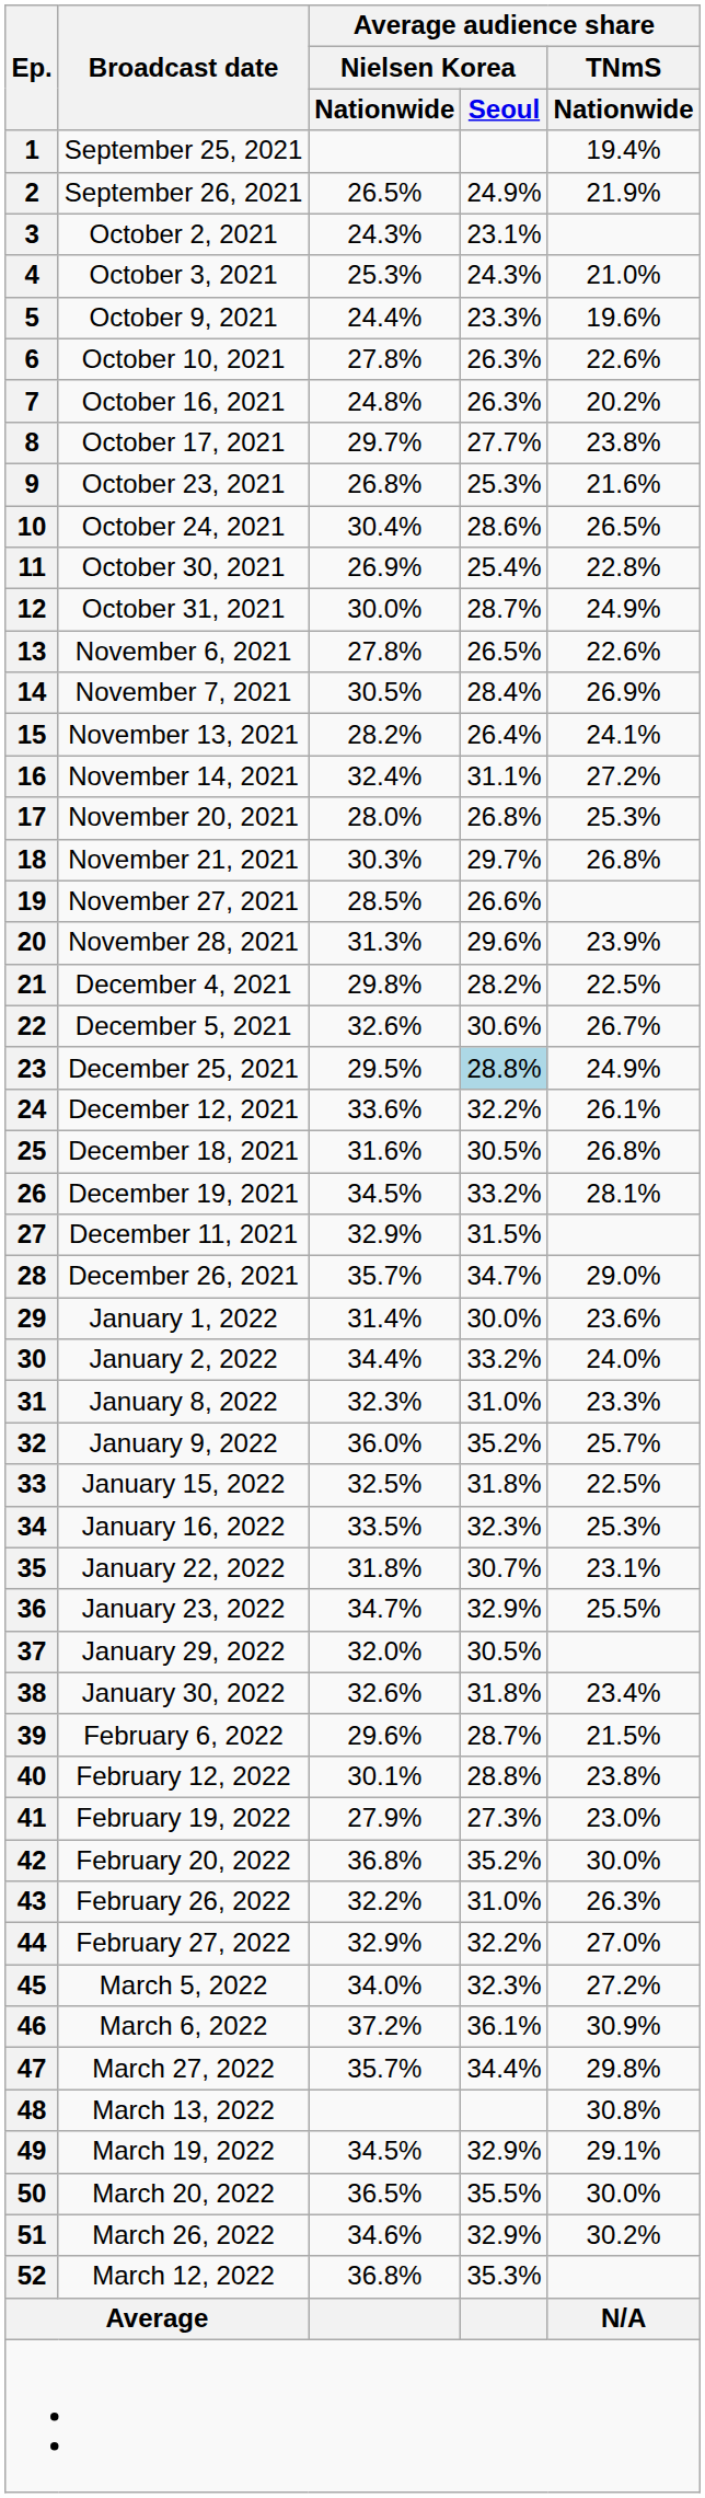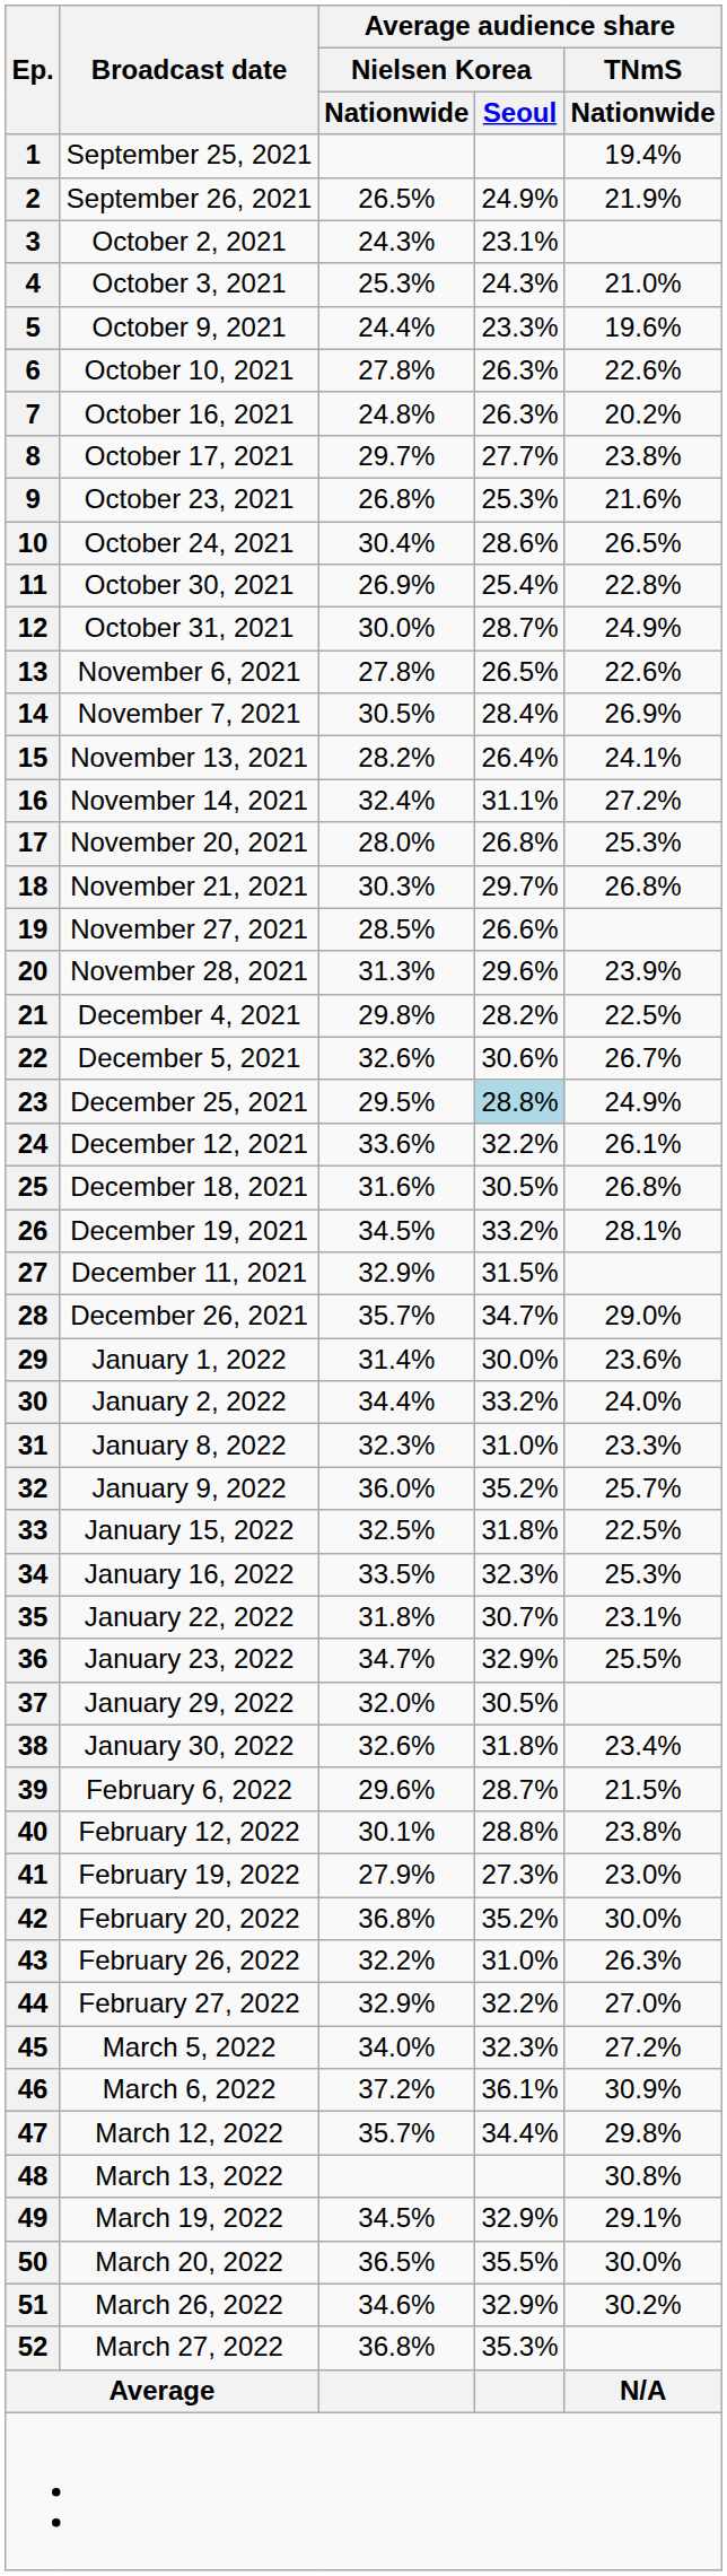 <table class="wikitable" style="text-align:center; max-width:600px; margin-left: auto; margin-right: auto; border: none;">
 <tr>
 <th rowspan="3">Ep.</th>
 <th rowspan="3">Broadcast date</th>
 <th colspan="3">Average audience share</th>
 </tr>
 <tr>
 <th colspan="2">Nielsen Korea</th>
 <th>TNmS</th>
 </tr>
 <tr>
 <th>Nationwide</th>
 <th><a href='#'>Seoul</a></th>
 <th>Nationwide</th>
 </tr>
 <tr>
 <th>1</th>
 <td>September 25, 2021</td>
 <td><strong></strong> </td>
 <td><strong></strong> </td>
 <td>19.4% </td>
 </tr>
 <tr>
 <th>2</th>
 <td>September 26, 2021</td>
 <td>26.5% </td>
 <td>24.9% </td>
 <td>21.9% </td>
 </tr>
 <tr>
 <th>3</th>
 <td>October 2, 2021</td>
 <td>24.3% </td>
 <td>23.1% </td>
 <td><strong></strong> </td>
 </tr>
 <tr>
 <th>4</th>
 <td>October 3, 2021</td>
 <td>25.3% </td>
 <td>24.3% </td>
 <td>21.0% </td>
 </tr>
 <tr>
 <th>5</th>
 <td>October 9, 2021</td>
 <td>24.4% </td>
 <td>23.3% </td>
 <td>19.6% </td>
 </tr>
 <tr>
 <th>6</th>
 <td>October 10, 2021</td>
 <td>27.8% </td>
 <td>26.3% </td>
 <td>22.6% </td>
 </tr>
 <tr>
 <th>7</th>
 <td>October 16, 2021</td>
 <td>24.8% </td>
 <td>26.3% </td>
 <td>20.2% </td>
 </tr>
 <tr>
 <th>8</th>
 <td>October 17, 2021</td>
 <td>29.7% </td>
 <td>27.7% </td>
 <td>23.8% </td>
 </tr>
 <tr>
 <th>9</th>
 <td>October 23, 2021</td>
 <td>26.8% </td>
 <td>25.3% </td>
 <td>21.6% </td>
 </tr>
 <tr>
 <th>10</th>
 <td>October 24, 2021</td>
 <td>30.4% </td>
 <td>28.6% </td>
 <td>26.5% </td>
 </tr>
 <tr>
 <th>11</th>
 <td>October 30, 2021</td>
 <td>26.9% </td>
 <td>25.4% </td>
 <td>22.8% </td>
 </tr>
 <tr>
 <th>12</th>
 <td>October 31, 2021</td>
 <td>30.0% </td>
 <td>28.7% </td>
 <td>24.9% </td>
 </tr>
 <tr>
 <th>13</th>
 <td>November 6, 2021</td>
 <td>27.8% </td>
 <td>26.5% </td>
 <td>22.6% </td>
 </tr>
 <tr>
 <th>14</th>
 <td>November 7, 2021</td>
 <td>30.5% </td>
 <td>28.4% </td>
 <td>26.9% </td>
 </tr>
 <tr>
 <th>15</th>
 <td>November 13, 2021</td>
 <td>28.2% </td>
 <td>26.4% </td>
 <td>24.1% </td>
 </tr>
 <tr>
 <th>16</th>
 <td>November 14, 2021</td>
 <td>32.4% </td>
 <td>31.1% </td>
 <td>27.2% </td>
 </tr>
 <tr>
 <th>17</th>
 <td>November 20, 2021</td>
 <td>28.0% </td>
 <td>26.8% </td>
 <td>25.3% </td>
 </tr>
 <tr>
 <th>18</th>
 <td>November 21, 2021</td>
 <td>30.3% </td>
 <td>29.7% </td>
 <td>26.8% </td>
 </tr>
 <tr>
 <th>19</th>
 <td>November 27, 2021</td>
 <td>28.5% </td>
 <td>26.6% </td>
 <td></td>
 </tr>
 <tr>
 <th>20</th>
 <td>November 28, 2021</td>
 <td>31.3% </td>
 <td>29.6% </td>
 <td>23.9% </td>
 </tr>
 <tr>
 <th>21</th>
 <td>December 4, 2021</td>
 <td>29.8% </td>
 <td>28.2% </td>
 <td>22.5% </td>
 </tr>
 <tr>
 <th>22</th>
 <td>December 5, 2021</td>
 <td>32.6%</td>
 <td>30.6% </td>
 <td>26.7% </td>
 </tr>
 <tr>
 <th>23</th>
 <td>December 25, 2021</td>
 <td>29.5% </td>
 <td style="background: lightblue;">28.8% </td>
 <td>24.9% </td>
 </tr>
 <tr>
 <th>24</th>
 <td>December 12, 2021</td>
 <td>33.6% </td>
 <td>32.2% </td>
 <td>26.1% </td>
 </tr>
 <tr>
 <th>25</th>
 <td>December 18, 2021</td>
 <td>31.6% </td>
 <td>30.5% </td>
 <td>26.8% </td>
 </tr>
 <tr>
 <th>26</th>
 <td>December 19, 2021</td>
 <td>34.5% </td>
 <td>33.2% </td>
 <td>28.1% </td>
 </tr>
 <tr>
 <th>27</th>
 <td>December 11, 2021</td>
 <td>32.9% </td>
 <td>31.5% </td>
 <td></td>
 </tr>
 <tr>
 <th>28</th>
 <td>December 26, 2021</td>
 <td>35.7%</td>
 <td>34.7% </td>
 <td>29.0% </td>
 </tr>
 <tr>
 <th>29</th>
 <td>January 1, 2022</td>
 <td>31.4% </td>
 <td>30.0% </td>
 <td>23.6% </td>
 </tr>
 <tr>
 <th>30</th>
 <td>January 2, 2022</td>
 <td>34.4% </td>
 <td>33.2% </td>
 <td>24.0% </td>
 </tr>
 <tr>
 <th>31</th>
 <td>January 8, 2022</td>
 <td>32.3% </td>
 <td>31.0% </td>
 <td>23.3% </td>
 </tr>
 <tr>
 <th>32</th>
 <td>January 9, 2022</td>
 <td>36.0% </td>
 <td>35.2% </td>
 <td>25.7% </td>
 </tr>
 <tr>
 <th>33</th>
 <td>January 15, 2022</td>
 <td>32.5% </td>
 <td>31.8% </td>
 <td>22.5% </td>
 </tr>
 <tr>
 <th>34</th>
 <td>January 16, 2022</td>
 <td>33.5% </td>
 <td>32.3% </td>
 <td>25.3% </td>
 </tr>
 <tr>
 <th>35</th>
 <td>January 22, 2022</td>
 <td>31.8% </td>
 <td>30.7% </td>
 <td>23.1% </td>
 </tr>
 <tr>
 <th>36</th>
 <td>January 23, 2022</td>
 <td>34.7% </td>
 <td>32.9% </td>
 <td>25.5% </td>
 </tr>
 <tr>
 <th>37</th>
 <td>January 29, 2022</td>
 <td>32.0% </td>
 <td>30.5% </td>
 <td></td>
 </tr>
 <tr>
 <th>38</th>
 <td>January 30, 2022</td>
 <td>32.6% </td>
 <td>31.8% </td>
 <td>23.4% </td>
 </tr>
 <tr>
 <th>39</th>
 <td>February 6, 2022</td>
 <td>29.6% </td>
 <td>28.7% </td>
 <td>21.5% </td>
 </tr>
 <tr>
 <th>40</th>
 <td>February 12, 2022</td>
 <td>30.1% </td>
 <td>28.8% </td>
 <td>23.8% </td>
 </tr>
 <tr>
 <th>41</th>
 <td>February 19, 2022</td>
 <td>27.9% </td>
 <td>27.3% </td>
 <td>23.0% </td>
 </tr>
 <tr>
 <th>42</th>
 <td>February 20, 2022</td>
 <td>36.8% </td>
 <td>35.2% </td>
 <td>30.0% </td>
 </tr>
 <tr>
 <th>43</th>
 <td>February 26, 2022</td>
 <td>32.2% </td>
 <td>31.0% </td>
 <td>26.3% </td>
 </tr>
 <tr>
 <th>44</th>
 <td>February 27, 2022</td>
 <td>32.9% </td>
 <td>32.2% </td>
 <td>27.0% </td>
 </tr>
 <tr>
 <th>45</th>
 <td>March 5, 2022</td>
 <td>34.0% </td>
 <td>32.3% </td>
 <td>27.2% </td>
 </tr>
 <tr>
 <th>46</th>
 <td>March 6, 2022</td>
 <td>37.2% </td>
 <td>36.1% </td>
 <td>30.9% </td>
 </tr>
 <tr>
 <th>47</th>
-<td>March 27, 2022</td>
+<td>March 12, 2022</td>
 <td>35.7% </td>
 <td>34.4% </td>
 <td>29.8% </td>
 </tr>
 <tr>
 <th>48</th>
 <td>March 13, 2022</td>
 <td> </td>
 <td> </td>
 <td>30.8% </td>
 </tr>
 <tr>
 <th>49</th>
 <td>March 19, 2022</td>
 <td>34.5% </td>
 <td>32.9% </td>
 <td>29.1% </td>
 </tr>
 <tr>
 <th>50</th>
 <td>March 20, 2022</td>
 <td>36.5% </td>
 <td>35.5% </td>
 <td>30.0% </td>
 </tr>
 <tr>
 <th>51</th>
 <td>March 26, 2022</td>
 <td>34.6% </td>
 <td>32.9% </td>
 <td>30.2% </td>
 </tr>
 <tr>
 <th>52</th>
-<td>March 12, 2022</td>
+<td>March 27, 2022</td>
 <td>36.8% </td>
 <td>35.3% </td>
 <td> </td>
 </tr>
 <tr>
 <th colspan="2">Average</th>
 <th></th>
 <th></th>
 <th>N/A</th>
 </tr>
 <tr>
 <td colspan="6"><br><ul><li></li><li></li></ul></td>
 </tr>
 </table>
